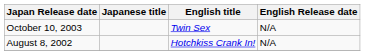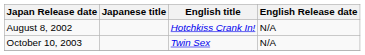 <table class="wikitable">
 <tr>
 <th>Japan Release date</th>
 <th>Japanese title</th>
 <th>English title</th>
 <th>English Release date</th>
 </tr>
 <tr>
+<td>August 8, 2002</td>
+<td></td>
+<td><em><a href='#'>Hotchkiss Crank In!</a></em></td>
+<td>N/A</td>
+</tr>
+<tr>
 <td>October 10, 2003</td>
 <td></td>
 <td><em><a href='#'>Twin Sex</a></em></td>
 <td>N/A</td>
 </tr>
 <tr>
-<td>August 8, 2002</td>
-<td></td>
-<td><em><a href='#'>Hotchkiss Crank In!</a></em></td>
-<td>N/A</td>
-</tr>
-<tr>
 </tr>
 </table>
